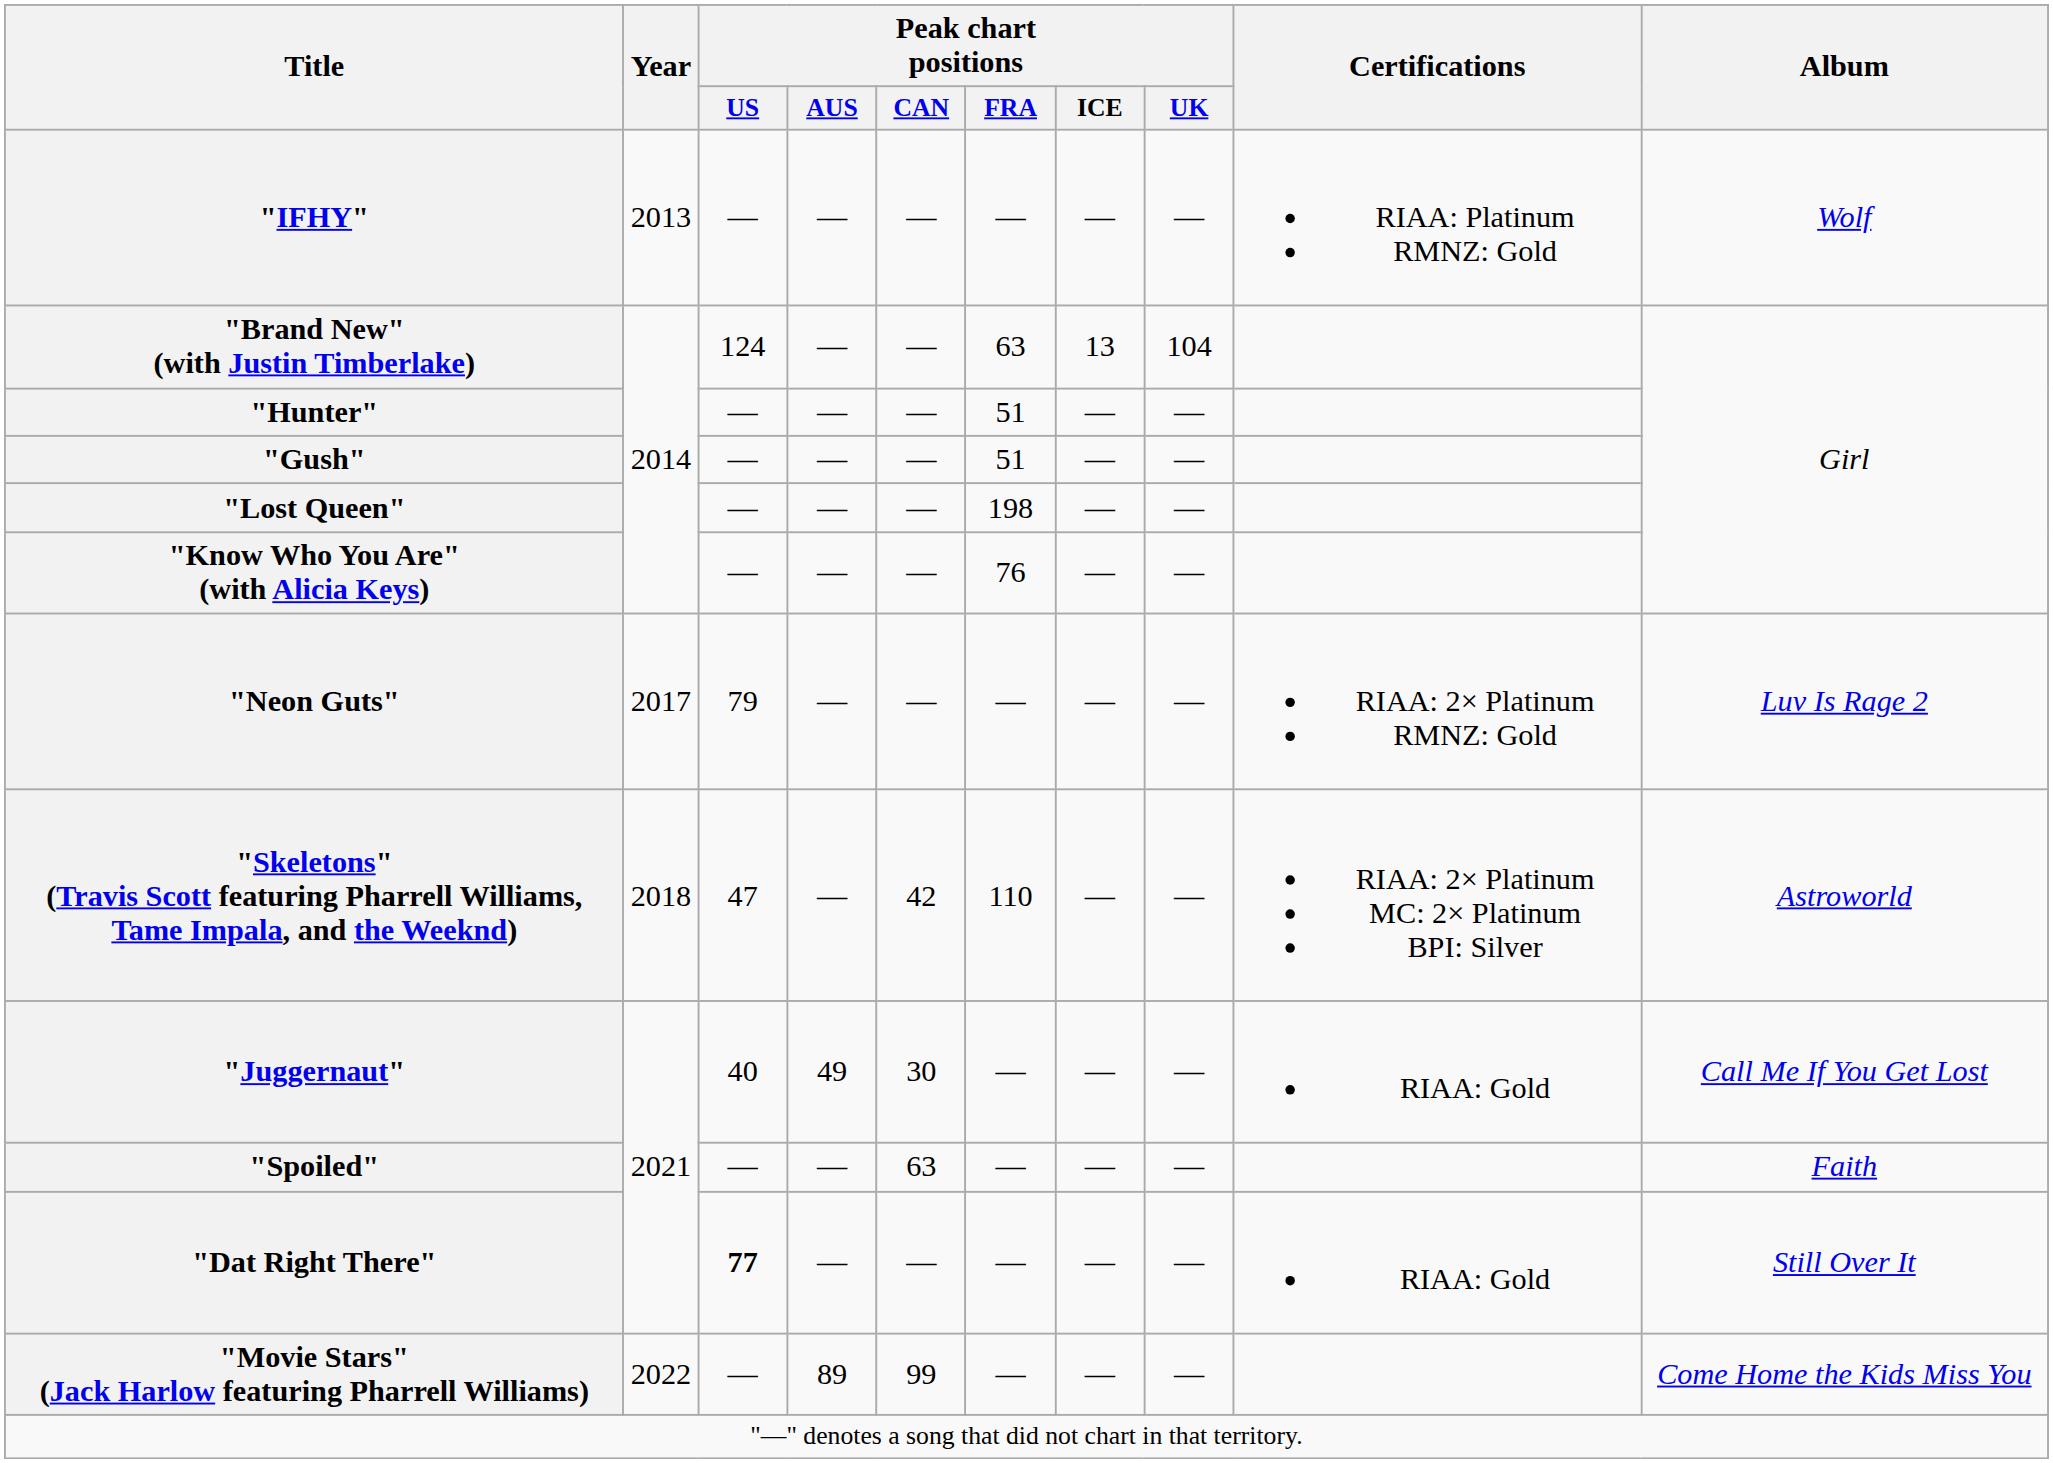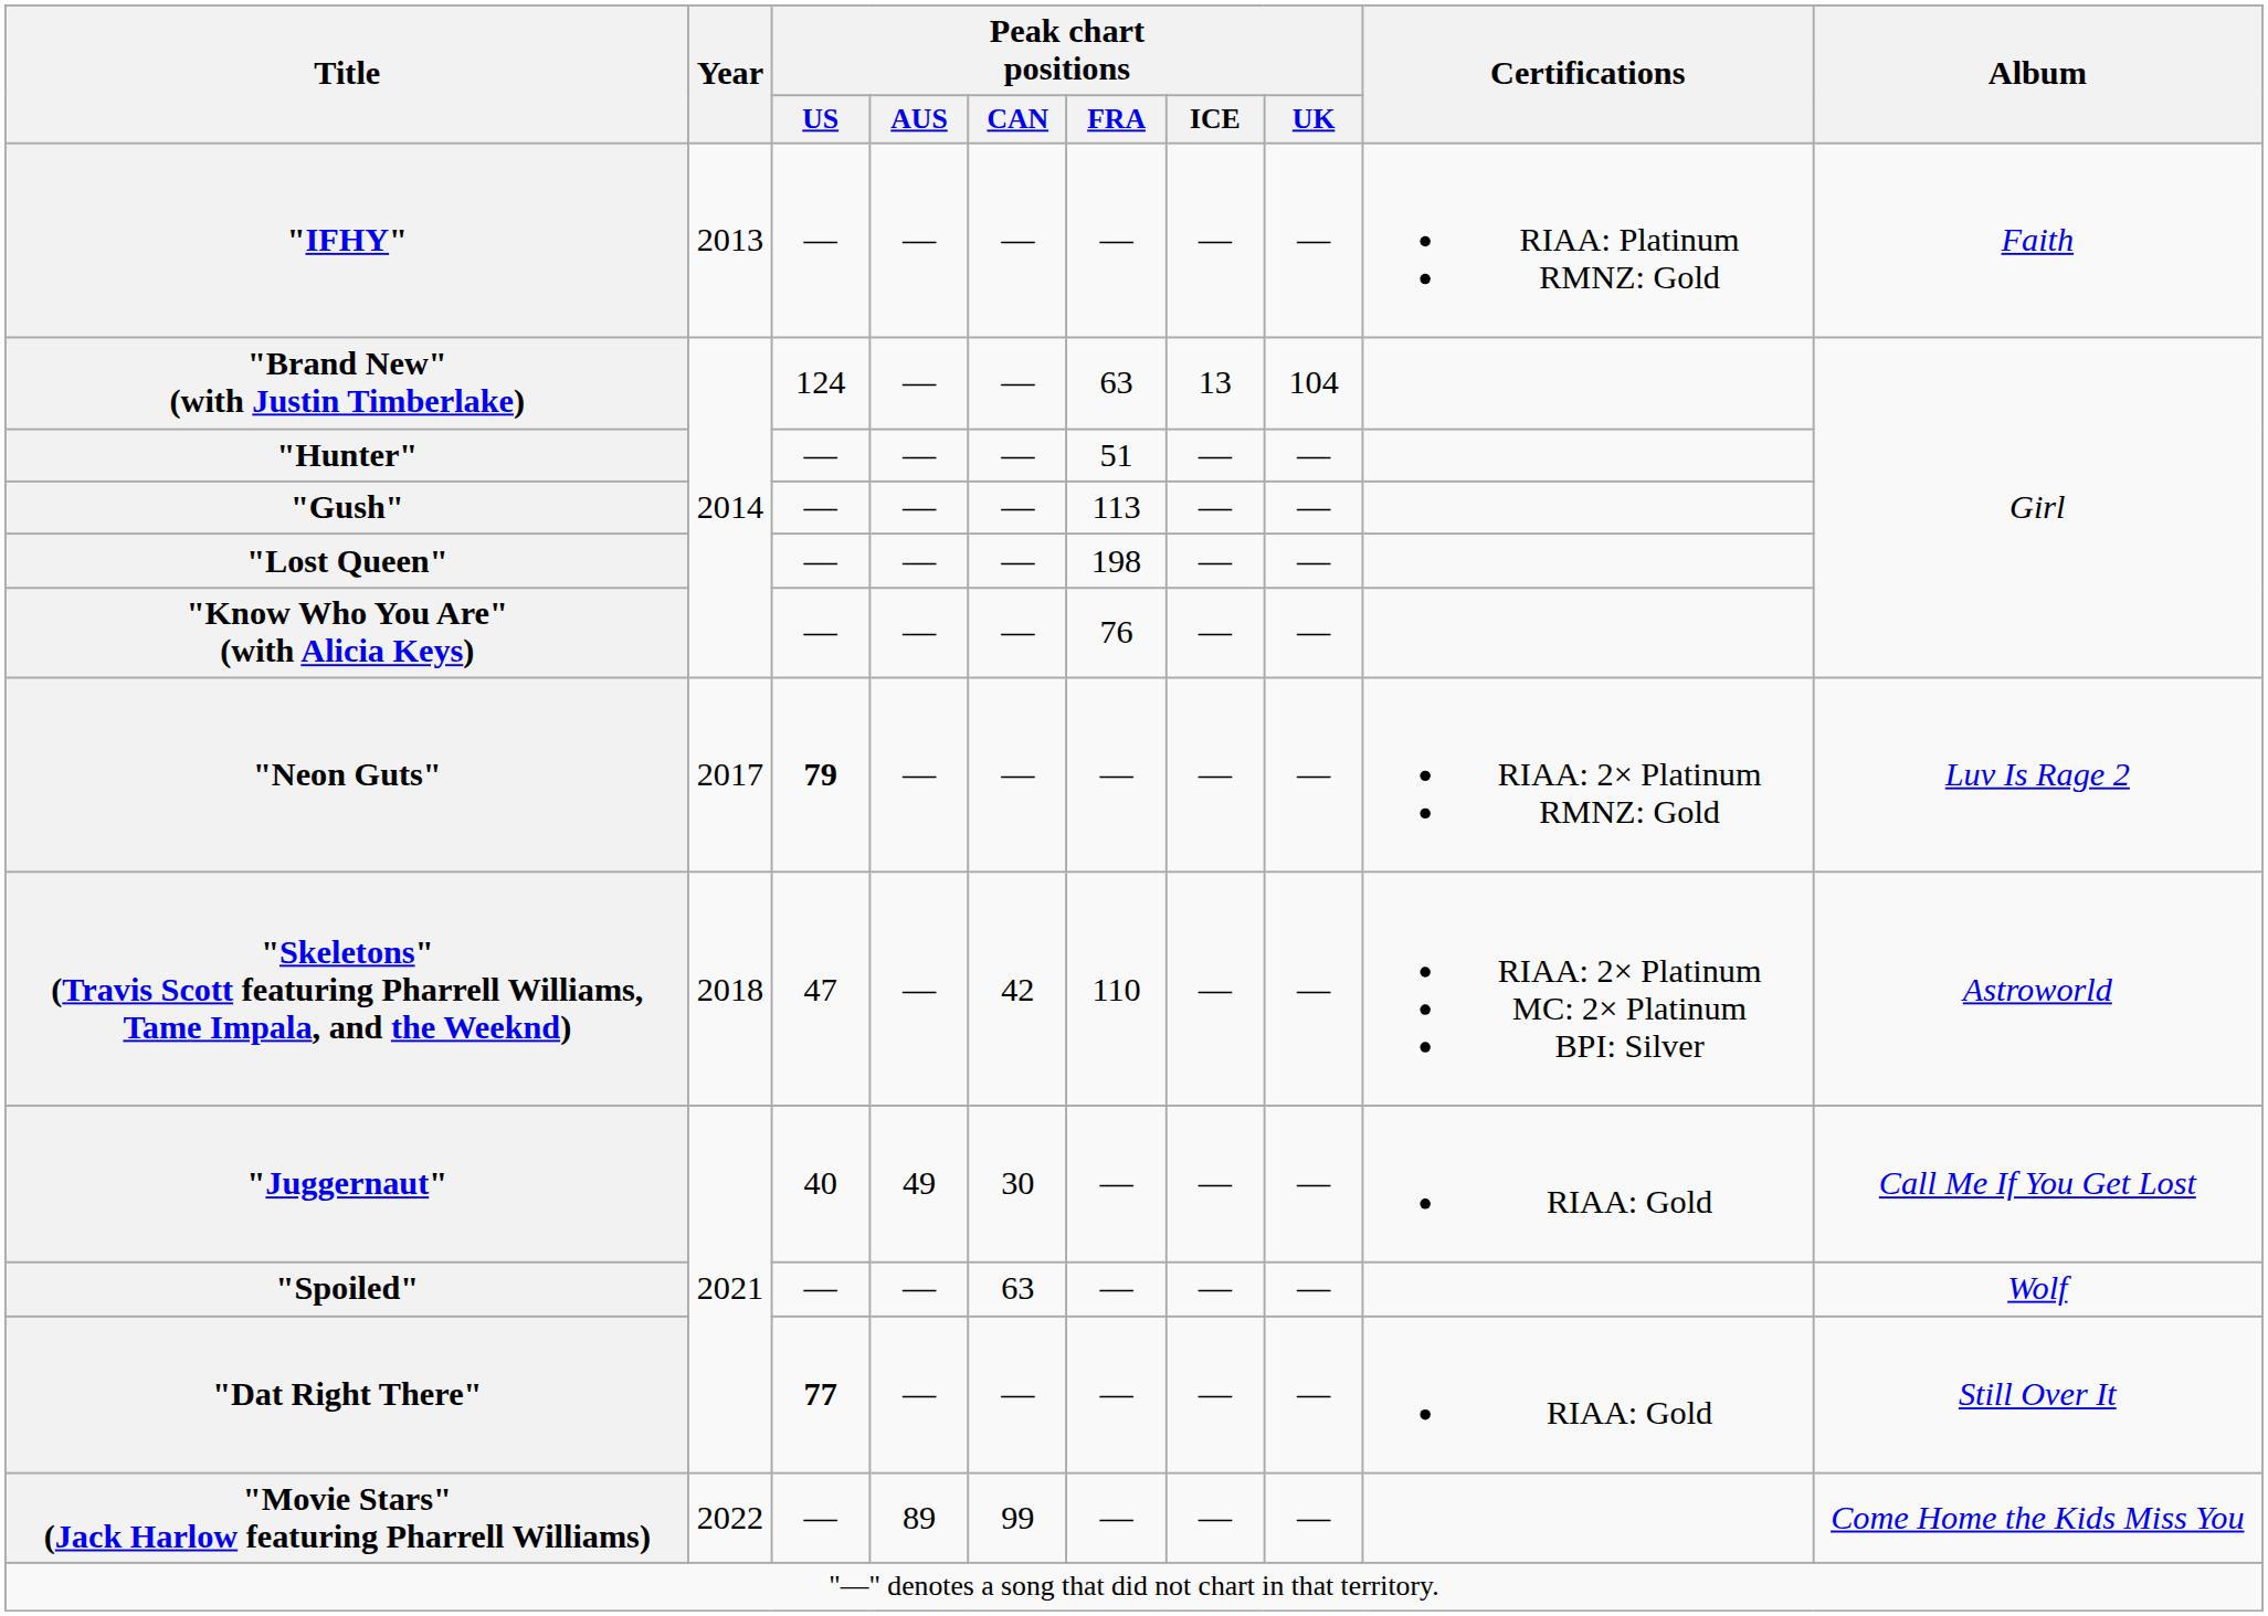 <table class="wikitable plainrowheaders" style="text-align:center;">
 <tr>
 <th scope="col" rowspan="2" style="width:20em;">Title</th>
 <th scope="col" rowspan="2" style="width:1em;">Year</th>
 <th scope="col" colspan="6">Peak chart<br>positions</th>
 <th scope="col" rowspan="2" style="width:13em;">Certifications</th>
 <th scope="col" rowspan="2" style="width:13em;">Album</th>
 </tr>
 <tr>
 <th scope="col" style="width:3em;font-size:85%;"><a href='#'>US</a><br></th>
 <th scope="col" style="width:3em; font-size:85%;"><a href='#'>AUS</a><br></th>
 <th scope="col" style="width:3em; font-size:85%;"><a href='#'>CAN</a><br></th>
 <th scope="col" style="width:3em;font-size:85%;"><a href='#'>FRA</a><br></th>
 <th scope="col" style="width:3em;font-size:85%;">ICE<br></th>
 <th scope="col" style="width:3em;font-size:85%;"><a href='#'>UK</a><br></th>
 </tr>
 <tr>
 <th scope="row">"<a href='#'>IFHY</a>"<br></th>
 <td>2013</td>
 <td>—</td>
 <td>—</td>
 <td>—</td>
 <td>—</td>
 <td>—</td>
 <td>—</td>
 <td><br><ul><li>RIAA: Platinum</li><li>RMNZ: Gold</li></ul></td>
-<td><em><a href='#'>Wolf</a></em></td>
+<td><em><a href='#'>Faith</a></em></td>
 </tr>
 <tr>
 <th scope="row">"Brand New"<br><span>(with <a href='#'>Justin Timberlake</a>)</span></th>
 <td rowspan="5">2014</td>
 <td>124</td>
 <td>—</td>
 <td>—</td>
 <td>63</td>
 <td>13</td>
 <td>104</td>
 <td></td>
 <td rowspan="5"><em>Girl</em></td>
 </tr>
 <tr>
 <th scope="row">"Hunter"</th>
 <td>—</td>
 <td>—</td>
 <td>—</td>
 <td>51</td>
 <td>—</td>
 <td>—</td>
 <td></td>
 </tr>
 <tr>
 <th scope="row">"Gush"</th>
 <td>—</td>
 <td>—</td>
 <td>—</td>
-<td>51</td>
+<td>113</td>
 <td>—</td>
 <td>—</td>
 <td></td>
 </tr>
 <tr>
 <th scope="row">"Lost Queen"</th>
 <td>—</td>
 <td>—</td>
 <td>—</td>
 <td>198</td>
 <td>—</td>
 <td>—</td>
 <td></td>
 </tr>
 <tr>
 <th scope="row">"Know Who You Are"<br><span>(with <a href='#'>Alicia Keys</a>)</span></th>
 <td>—</td>
 <td>—</td>
 <td>—</td>
 <td>76</td>
 <td>—</td>
 <td>—</td>
 <td></td>
 </tr>
 <tr>
 <th scope="row">"Neon Guts"<br></th>
 <td>2017</td>
-<td>79</td>
+<td><strong>79</strong></td>
 <td>—</td>
 <td>—</td>
 <td>—</td>
 <td>—</td>
 <td>—</td>
 <td><br><ul><li>RIAA: 2× Platinum</li><li>RMNZ: Gold</li></ul></td>
 <td><em><a href='#'>Luv Is Rage 2</a></em></td>
 </tr>
 <tr>
 <th scope="row">"<a href='#'>Skeletons</a>"<br><span>(<a href='#'>Travis Scott</a> featuring Pharrell Williams, <a href='#'>Tame Impala</a>, and <a href='#'>the Weeknd</a>)</span></th>
 <td>2018</td>
 <td>47</td>
 <td>—</td>
 <td>42</td>
 <td>110</td>
 <td>—</td>
 <td>—</td>
 <td><br><ul><li>RIAA: 2× Platinum</li><li>MC: 2× Platinum</li><li>BPI: Silver</li></ul></td>
 <td><em><a href='#'>Astroworld</a></em></td>
 </tr>
 <tr>
 <th scope="row">"<a href='#'>Juggernaut</a>"<br></th>
 <td rowspan="3">2021</td>
 <td>40</td>
 <td>49</td>
 <td>30</td>
 <td>—</td>
 <td>—</td>
 <td>—</td>
 <td><br><ul><li>RIAA: Gold</li></ul></td>
 <td><em><a href='#'>Call Me If You Get Lost</a></em></td>
 </tr>
 <tr>
 <th scope="row">"Spoiled"<br></th>
 <td>—</td>
 <td>—</td>
 <td>63</td>
 <td>—</td>
 <td>—</td>
 <td>—</td>
 <td></td>
-<td><em><a href='#'>Faith</a></em></td>
+<td><em><a href='#'>Wolf</a></em></td>
 </tr>
 <tr>
 <th scope="row">"Dat Right There"<br></th>
 <td><strong>77</strong></td>
 <td>—</td>
 <td>—</td>
 <td>—</td>
 <td>—</td>
 <td>—</td>
 <td><br><ul><li>RIAA: Gold</li></ul></td>
 <td><em><a href='#'>Still Over It</a></em></td>
 </tr>
 <tr>
 <th scope="row">"Movie Stars"<br><span>(<a href='#'>Jack Harlow</a> featuring Pharrell Williams)</span></th>
 <td>2022</td>
 <td>—</td>
 <td>89</td>
 <td>99</td>
 <td>—</td>
 <td>—</td>
 <td>—</td>
 <td></td>
 <td><em><a href='#'>Come Home the Kids Miss You</a></em></td>
 </tr>
 <tr>
 <td colspan="18" style="font-size:85%">"—" denotes a song that did not chart in that territory.</td>
 </tr>
 </table>
